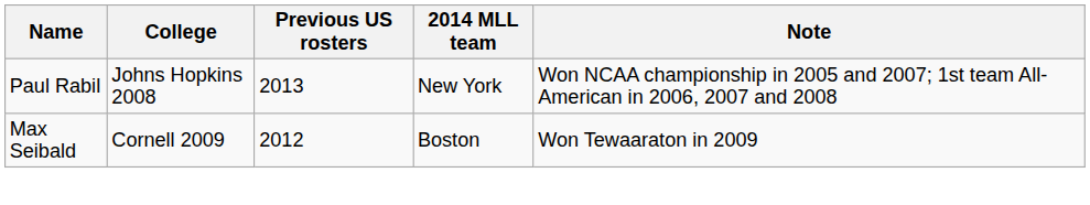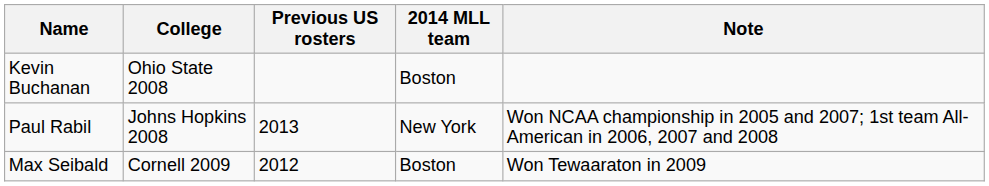 <table class="wikitable">
 <tr ;>
 <th>Name</th>
 <th>College</th>
 <th>Previous US rosters</th>
 <th>2014 MLL team</th>
 <th>Note</th>
+</tr>
+<tr>
+<td>Kevin Buchanan</td>
+<td>Ohio State 2008</td>
+<td></td>
+<td>Boston</td>
+<td></td>
 </tr>
 <tr>
 <td>Paul Rabil</td>
 <td>Johns Hopkins 2008</td>
 <td>2013</td>
 <td>New York</td>
 <td>Won NCAA championship in 2005 and 2007; 1st team All-American in 2006, 2007 and 2008</td>
 </tr>
 <tr>
 <td>Max Seibald</td>
 <td>Cornell 2009</td>
 <td>2012</td>
 <td>Boston</td>
 <td>Won Tewaaraton in 2009</td>
 </tr>
 </table>
